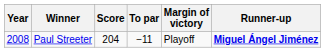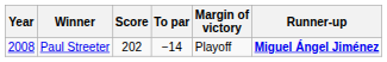 <table class="wikitable" style="font-size:95%">
 <tr>
 <th>Year</th>
 <th>Winner</th>
 <th>Score</th>
 <th>To par</th>
 <th>Margin of<br>victory</th>
 <th>Runner-up</th>
 </tr>
 <tr>
 <td><a href='#'>2008</a></td>
 <td> <a href='#'>Paul Streeter</a></td>
-<td align=center>204</td>
-<td align=center>−11</td>
+<td align=center>202</td>
+<td align=center>−14</td>
 <td>Playoff</td>
 <td><strong> <a href='#'>Miguel Ángel Jiménez</a></strong></td>
 </tr>
 </table>
